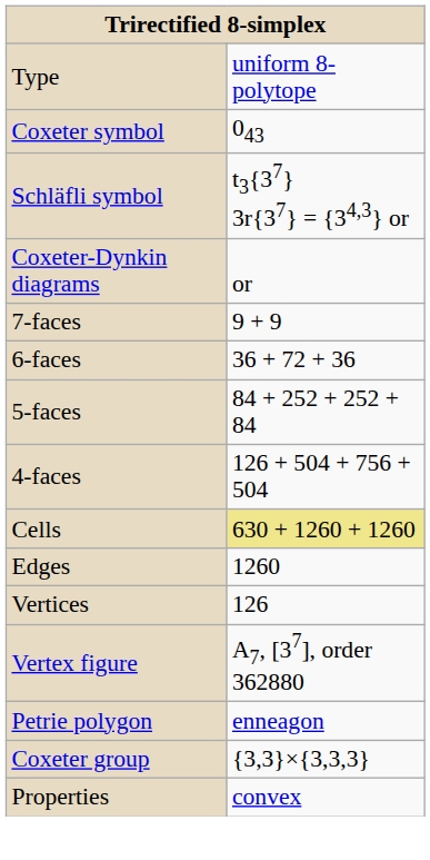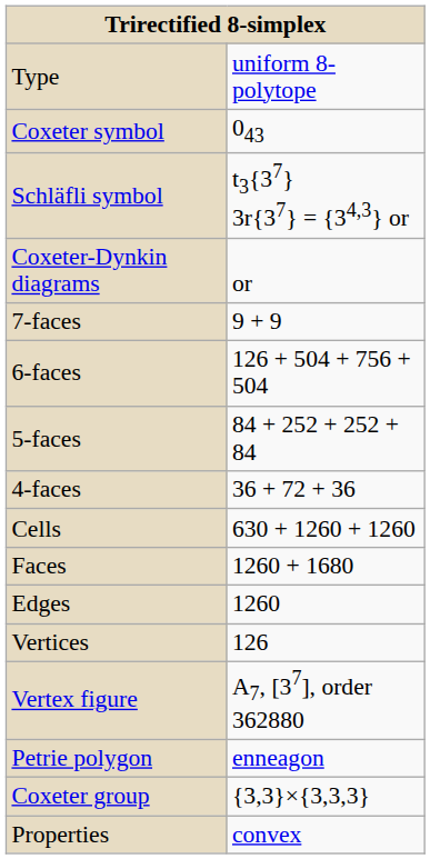 <table class="wikitable" align="right" style="margin-left:10px" width="280">
 <tr>
 <th style="background:#e7dcc3;" colspan="2">Trirectified 8-simplex</th>
 </tr>
 <tr>
 <td style="background:#e7dcc3;">Type</td>
 <td><a href='#'>uniform 8-polytope</a></td>
 </tr>
 <tr>
 <td bgcolor=#e7dcc3><a href='#'>Coxeter symbol</a></td>
 <td>0<sub>43</sub></td>
 </tr>
 <tr>
 <td style="background:#e7dcc3;"><a href='#'>Schläfli symbol</a></td>
 <td>t<sub>3</sub>{3<sup>7</sup>}<br>3r{3<sup>7</sup>} = {3<sup>4,3</sup>} or<br></td>
 </tr>
 <tr>
 <td style="background:#e7dcc3;"><a href='#'>Coxeter-Dynkin diagrams</a></td>
 <td><br>or </td>
 </tr>
 <tr>
 <td style="background:#e7dcc3;">7-faces</td>
 <td>9 + 9</td>
 </tr>
 <tr>
 <td style="background:#e7dcc3;">6-faces</td>
-<td>36 + 72 + 36</td>
+<td>126 + 504 + 756 + 504</td>
 </tr>
 <tr>
 <td style="background:#e7dcc3;">5-faces</td>
 <td>84 + 252 + 252 + 84</td>
 </tr>
 <tr>
 <td style="background:#e7dcc3;">4-faces</td>
-<td>126 + 504 + 756 + 504</td>
+<td>36 + 72 + 36</td>
 </tr>
 <tr>
 <td style="background:#e7dcc3;">Cells</td>
-<td style="background: khaki;">630 + 1260 + 1260</td>
+<td>630 + 1260 + 1260</td>
+</tr>
+<tr>
+<td style="background:#e7dcc3;">Faces</td>
+<td>1260 + 1680</td>
 </tr>
 <tr>
 <td style="background:#e7dcc3;">Edges</td>
 <td>1260</td>
 </tr>
 <tr>
 <td style="background:#e7dcc3;">Vertices</td>
 <td>126</td>
 </tr>
 <tr>
 <td style="background:#e7dcc3;"><a href='#'>Vertex figure</a></td>
 <td>A<sub>7</sub>, [3<sup>7</sup>], order 362880</td>
 </tr>
 <tr>
 <td style="background:#e7dcc3;"><a href='#'>Petrie polygon</a></td>
 <td><a href='#'>enneagon</a></td>
 </tr>
 <tr>
 <td style="background:#e7dcc3;"><a href='#'>Coxeter group</a></td>
 <td>{3,3}×{3,3,3}</td>
 </tr>
 <tr>
 <td style="background:#e7dcc3;">Properties</td>
 <td><a href='#'>convex</a></td>
 </tr>
 </table>
